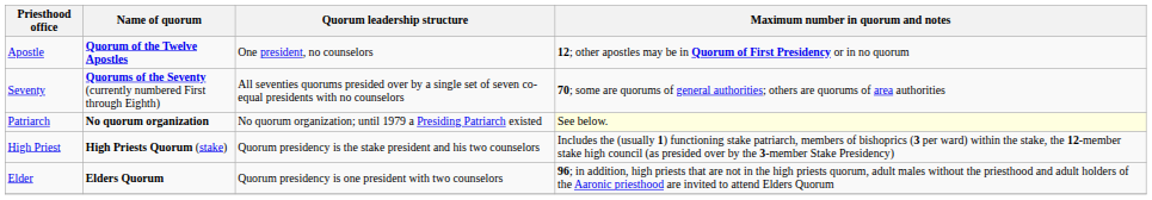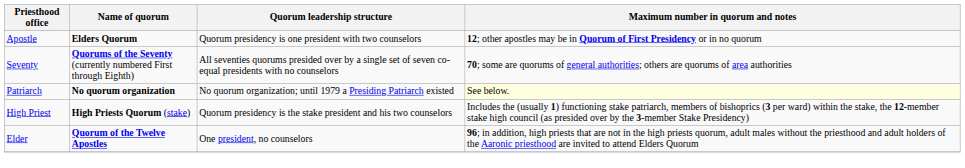 <table class=wikitable>
 <tr>
 <th>Priesthood office</th>
 <th>Name of quorum</th>
 <th>Quorum leadership structure</th>
 <th>Maximum number in quorum and notes</th>
 </tr>
 <tr>
 <td><a href='#'>Apostle</a></td>
-<td><strong><a href='#'>Quorum of the Twelve Apostles</a></strong></td>
-<td>One <a href='#'>president</a>, no counselors</td>
+<td><strong>Elders Quorum</strong></td>
+<td>Quorum presidency is one president with two counselors</td>
 <td><strong>12</strong>; other apostles may be in <strong><a href='#'>Quorum of First Presidency</a></strong> or in no quorum</td>
 </tr>
 <tr>
 <td><a href='#'>Seventy</a></td>
 <td><strong><a href='#'>Quorums of the Seventy</a></strong><br>(currently numbered First through Eighth)</td>
 <td>All seventies quorums presided over by a single set of seven co-equal presidents with no counselors</td>
 <td><strong>70</strong>; some are quorums of <a href='#'>general authorities</a>; others are quorums of <a href='#'>area</a> authorities</td>
 </tr>
 <tr>
 <td><a href='#'>Patriarch</a></td>
 <td><strong>No quorum organization</strong></td>
 <td>No quorum organization; until 1979 a <a href='#'>Presiding Patriarch</a> existed</td>
 <td style="background: lightyellow;">See below.</td>
 </tr>
 <tr>
 <td><a href='#'>High Priest</a></td>
 <td><strong>High Priests Quorum</strong> (<a href='#'>stake</a>)</td>
 <td>Quorum presidency is the stake president and his two counselors</td>
 <td>Includes the (usually <strong>1</strong>) functioning stake patriarch, members of bishoprics (<strong>3</strong> per ward) within the stake, the <strong>12</strong>-member stake high council (as presided over by the <strong>3</strong>-member Stake Presidency)</td>
 </tr>
 <tr>
 <td><a href='#'>Elder</a></td>
-<td><strong>Elders Quorum</strong></td>
-<td>Quorum presidency is one president with two counselors</td>
+<td><strong><a href='#'>Quorum of the Twelve Apostles</a></strong></td>
+<td>One <a href='#'>president</a>, no counselors</td>
 <td><strong>96</strong>; in addition, high priests that are not in the high priests quorum, adult males without the priesthood and adult holders of the <a href='#'>Aaronic priesthood</a> are invited to attend Elders Quorum</td>
 </tr>
 <tr>
 </tr>
 </table>
